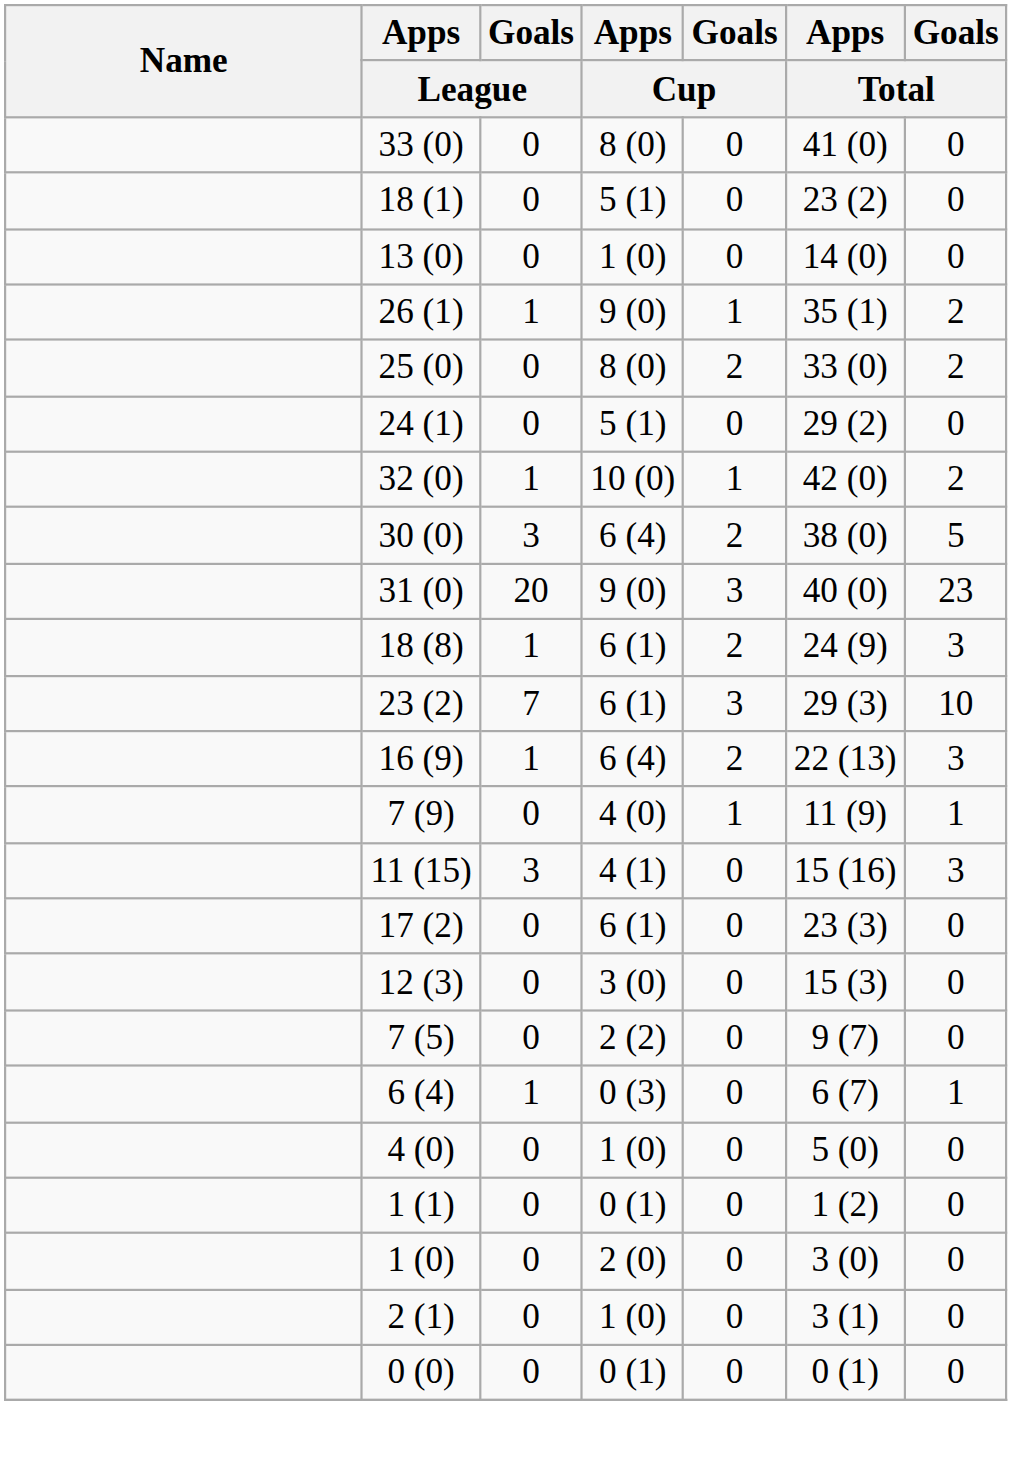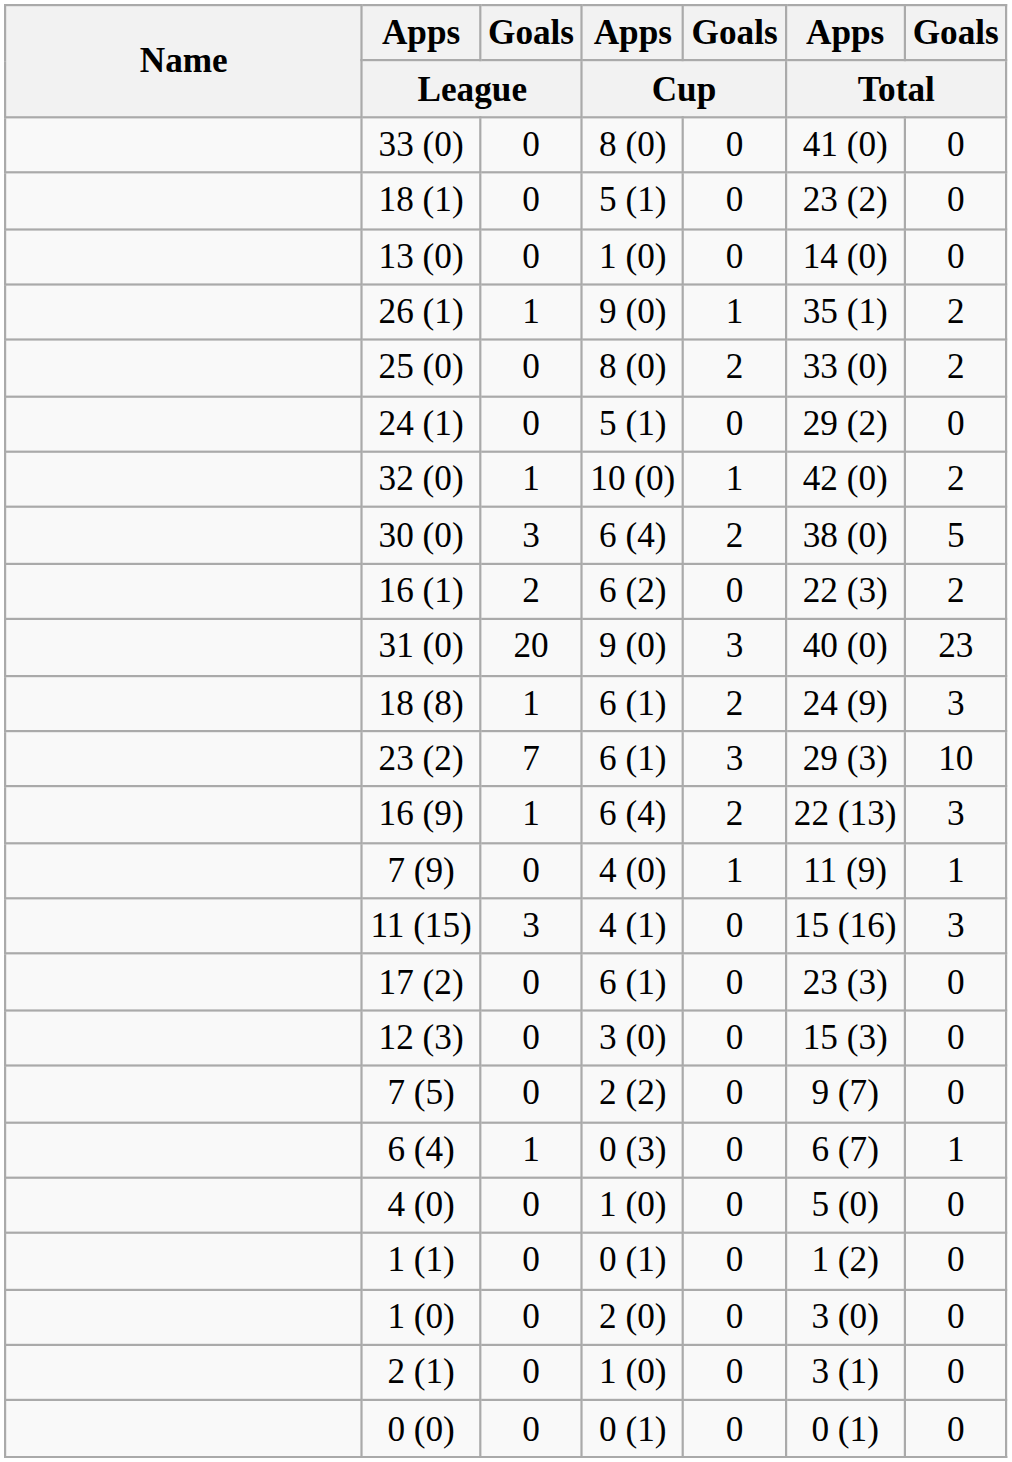 <table class="wikitable sortable" style="text-align:center">
 <tr>
 <th rowspan="2" width="155">Name</th>
 <th>Apps</th>
 <th>Goals</th>
 <th>Apps</th>
 <th>Goals</th>
 <th>Apps</th>
 <th>Goals</th>
 </tr>
 <tr class="unsortable">
 <th colspan="2" width="55">League</th>
 <th colspan="2" width="55">Cup</th>
 <th colspan="2" width="55">Total</th>
 </tr>
 <tr>
 <td align="left"> </td>
 <td>33 (0)</td>
 <td>0</td>
 <td>8 (0)</td>
 <td>0</td>
 <td>41 (0)</td>
 <td>0</td>
 </tr>
 <tr>
 <td align="left"> </td>
 <td>18 (1)</td>
 <td>0</td>
 <td>5 (1)</td>
 <td>0</td>
 <td>23 (2)</td>
 <td>0</td>
 </tr>
 <tr>
 <td align="left"> </td>
 <td>13 (0)</td>
 <td>0</td>
 <td>1 (0)</td>
 <td>0</td>
 <td>14 (0)</td>
 <td>0</td>
 </tr>
 <tr>
 <td align="left"> </td>
 <td>26 (1)</td>
 <td>1</td>
 <td>9 (0)</td>
 <td>1</td>
 <td>35 (1)</td>
 <td>2</td>
 </tr>
 <tr>
 <td align="left"> </td>
 <td>25 (0)</td>
 <td>0</td>
 <td>8 (0)</td>
 <td>2</td>
 <td>33 (0)</td>
 <td>2</td>
 </tr>
 <tr>
 <td align="left"> </td>
 <td>24 (1)</td>
 <td>0</td>
 <td>5 (1)</td>
 <td>0</td>
 <td>29 (2)</td>
 <td>0</td>
 </tr>
 <tr>
 <td align="left"> </td>
 <td>32 (0)</td>
 <td>1</td>
 <td>10 (0)</td>
 <td>1</td>
 <td>42 (0)</td>
 <td>2</td>
 </tr>
 <tr>
 <td align="left"> </td>
 <td>30 (0)</td>
 <td>3</td>
 <td>6 (4)</td>
 <td>2</td>
 <td>38 (0)</td>
 <td>5</td>
+</tr>
+<tr>
+<td align="left"> </td>
+<td>16 (1)</td>
+<td>2</td>
+<td>6 (2)</td>
+<td>0</td>
+<td>22 (3)</td>
+<td>2</td>
 </tr>
 <tr>
 <td align="left"> </td>
 <td>31 (0)</td>
 <td>20</td>
 <td>9 (0)</td>
 <td>3</td>
 <td>40 (0)</td>
 <td>23</td>
 </tr>
 <tr>
 <td align="left"> </td>
 <td>18 (8)</td>
 <td>1</td>
 <td>6 (1)</td>
 <td>2</td>
 <td>24 (9)</td>
 <td>3</td>
 </tr>
 <tr>
 <td align="left"> </td>
 <td>23 (2)</td>
 <td>7</td>
 <td>6 (1)</td>
 <td>3</td>
 <td>29 (3)</td>
 <td>10</td>
 </tr>
 <tr>
 <td align="left"> </td>
 <td>16 (9)</td>
 <td>1</td>
 <td>6 (4)</td>
 <td>2</td>
 <td>22 (13)</td>
 <td>3</td>
 </tr>
 <tr>
 <td align="left"> </td>
 <td>7 (9)</td>
 <td>0</td>
 <td>4 (0)</td>
 <td>1</td>
 <td>11 (9)</td>
 <td>1</td>
 </tr>
 <tr>
 <td align="left"> </td>
 <td>11 (15)</td>
 <td>3</td>
 <td>4 (1)</td>
 <td>0</td>
 <td>15 (16)</td>
 <td>3</td>
 </tr>
 <tr>
 <td align="left"> </td>
 <td>17 (2)</td>
 <td>0</td>
 <td>6 (1)</td>
 <td>0</td>
 <td>23 (3)</td>
 <td>0</td>
 </tr>
 <tr>
 <td align="left"> </td>
 <td>12 (3)</td>
 <td>0</td>
 <td>3 (0)</td>
 <td>0</td>
 <td>15 (3)</td>
 <td>0</td>
 </tr>
 <tr>
 <td align="left"> </td>
 <td>7 (5)</td>
 <td>0</td>
 <td>2 (2)</td>
 <td>0</td>
 <td>9 (7)</td>
 <td>0</td>
 </tr>
 <tr>
 <td align="left"> </td>
 <td>6 (4)</td>
 <td>1</td>
 <td>0 (3)</td>
 <td>0</td>
 <td>6 (7)</td>
 <td>1</td>
 </tr>
 <tr>
 <td align="left"> </td>
 <td>4 (0)</td>
 <td>0</td>
 <td>1 (0)</td>
 <td>0</td>
 <td>5 (0)</td>
 <td>0</td>
 </tr>
 <tr>
 <td align="left"> </td>
 <td>1 (1)</td>
 <td>0</td>
 <td>0 (1)</td>
 <td>0</td>
 <td>1 (2)</td>
 <td>0</td>
 </tr>
 <tr>
 <td align="left"> </td>
 <td>1 (0)</td>
 <td>0</td>
 <td>2 (0)</td>
 <td>0</td>
 <td>3 (0)</td>
 <td>0</td>
 </tr>
 <tr>
 <td align="left"> </td>
 <td>2 (1)</td>
 <td>0</td>
 <td>1 (0)</td>
 <td>0</td>
 <td>3 (1)</td>
 <td>0</td>
 </tr>
 <tr>
 <td align="left"> </td>
 <td>0 (0)</td>
 <td>0</td>
 <td>0 (1)</td>
 <td>0</td>
 <td>0 (1)</td>
 <td>0</td>
 </tr>
 <tr>
 </tr>
 </table>
